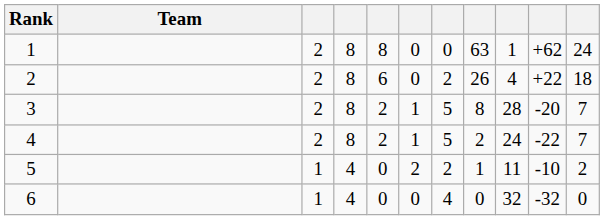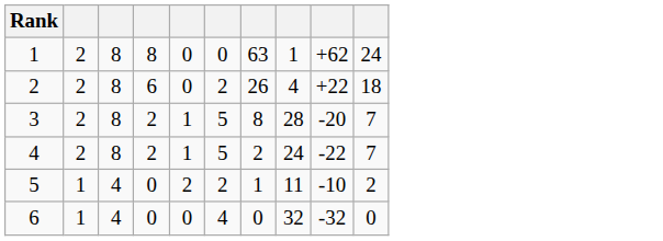 <table class="wikitable sortable" style="text-align:center">
 <tr>
 <th width=20>Rank</th>
-<th width=200>Team</th>
 <th width=20></th>
 <th width=20></th>
 <th width=20></th>
 <th width=20></th>
 <th width=20></th>
 <th width=20></th>
 <th width=20></th>
 <th width=20></th>
 <th width=20></th>
 </tr>
 <tr>
 <td>1</td>
-<td style="text-align:left"></td>
 <td>2</td>
 <td>8</td>
 <td>8</td>
 <td>0</td>
 <td>0</td>
 <td>63</td>
 <td>1</td>
 <td>+62</td>
 <td>24</td>
 </tr>
 <tr>
 <td>2</td>
-<td style="text-align:left"></td>
 <td>2</td>
 <td>8</td>
 <td>6</td>
 <td>0</td>
 <td>2</td>
 <td>26</td>
 <td>4</td>
 <td>+22</td>
 <td>18</td>
 </tr>
 <tr>
 <td>3</td>
-<td style="text-align:left"></td>
 <td>2</td>
 <td>8</td>
 <td>2</td>
 <td>1</td>
 <td>5</td>
 <td>8</td>
 <td>28</td>
 <td>-20</td>
 <td>7</td>
 </tr>
 <tr>
 <td>4</td>
-<td style="text-align:left"></td>
 <td>2</td>
 <td>8</td>
 <td>2</td>
 <td>1</td>
 <td>5</td>
 <td>2</td>
 <td>24</td>
 <td>-22</td>
 <td>7</td>
 </tr>
 <tr>
 <td>5</td>
-<td style="text-align:left"></td>
 <td>1</td>
 <td>4</td>
 <td>0</td>
 <td>2</td>
 <td>2</td>
 <td>1</td>
 <td>11</td>
 <td>-10</td>
 <td>2</td>
 </tr>
 <tr>
 <td>6</td>
-<td style="text-align:left"></td>
 <td>1</td>
 <td>4</td>
 <td>0</td>
 <td>0</td>
 <td>4</td>
 <td>0</td>
 <td>32</td>
 <td>-32</td>
 <td>0</td>
 </tr>
 </table>
